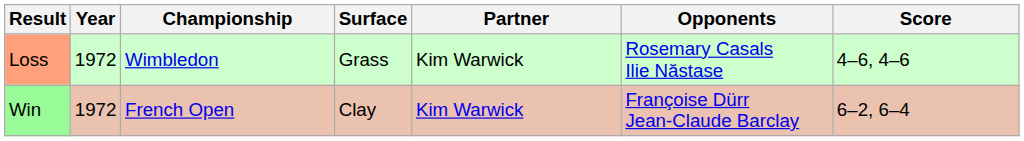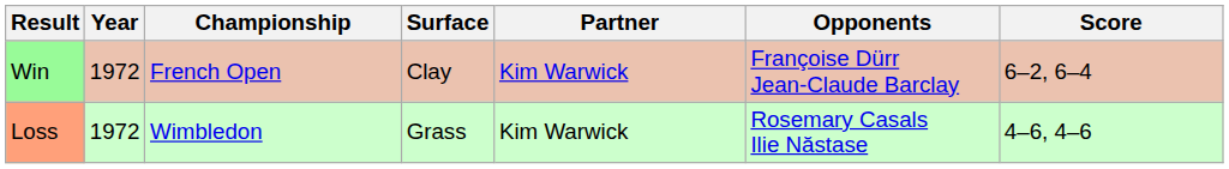 <table class="sortable wikitable">
 <tr>
 <th style="width:40px">Result</th>
 <th style="width:30px">Year</th>
 <th style="width:180px">Championship</th>
 <th style="width:50px">Surface</th>
 <th style="width:180px">Partner</th>
 <th style="width:180px">Opponents</th>
 <th style="width:160px" class="unsortable">Score</th>
 </tr>
+<tr style="background:#ebc2af;">
+<td style="background:#98fb98;">Win</td>
+<td>1972</td>
+<td><a href='#'>French Open</a></td>
+<td>Clay</td>
+<td> <a href='#'>Kim Warwick</a></td>
+<td> <a href='#'>Françoise Dürr</a><br> <a href='#'>Jean-Claude Barclay</a></td>
+<td>6–2, 6–4</td>
+</tr>
 <tr style="background:#cfc;">
 <td style="background:#ffa07a;">Loss</td>
 <td>1972</td>
 <td><a href='#'>Wimbledon</a></td>
 <td>Grass</td>
 <td> Kim Warwick</td>
 <td> <a href='#'>Rosemary Casals</a><br> <a href='#'>Ilie Năstase</a></td>
 <td>4–6, 4–6</td>
 </tr>
-<tr style="background:#ebc2af;">
-<td style="background:#98fb98;">Win</td>
-<td>1972</td>
-<td><a href='#'>French Open</a></td>
-<td>Clay</td>
-<td> <a href='#'>Kim Warwick</a></td>
-<td> <a href='#'>Françoise Dürr</a><br> <a href='#'>Jean-Claude Barclay</a></td>
-<td>6–2, 6–4</td>
-</tr>
 </table>
